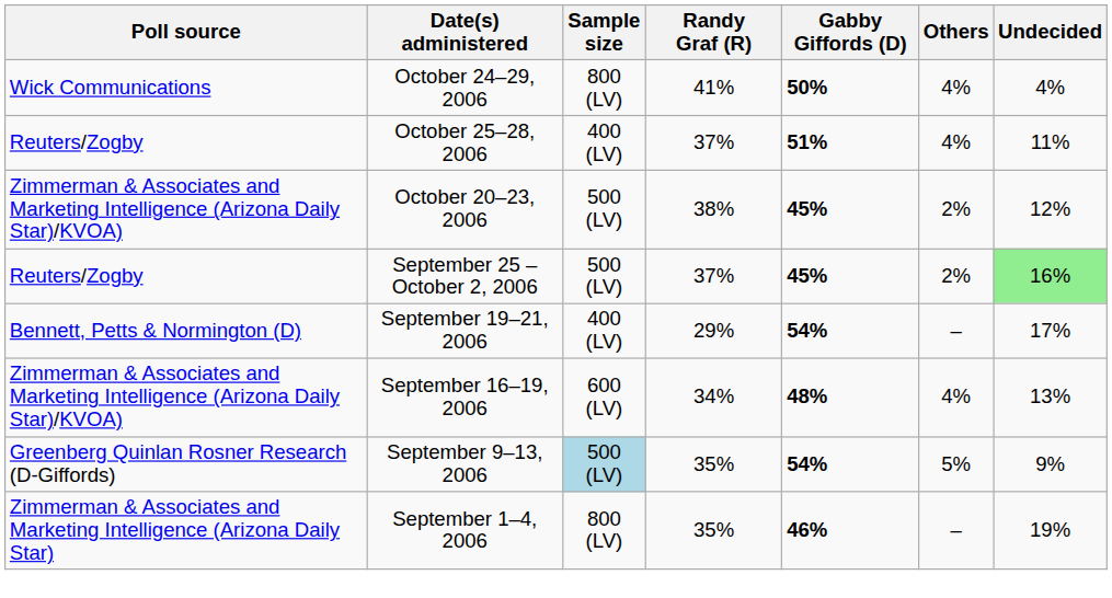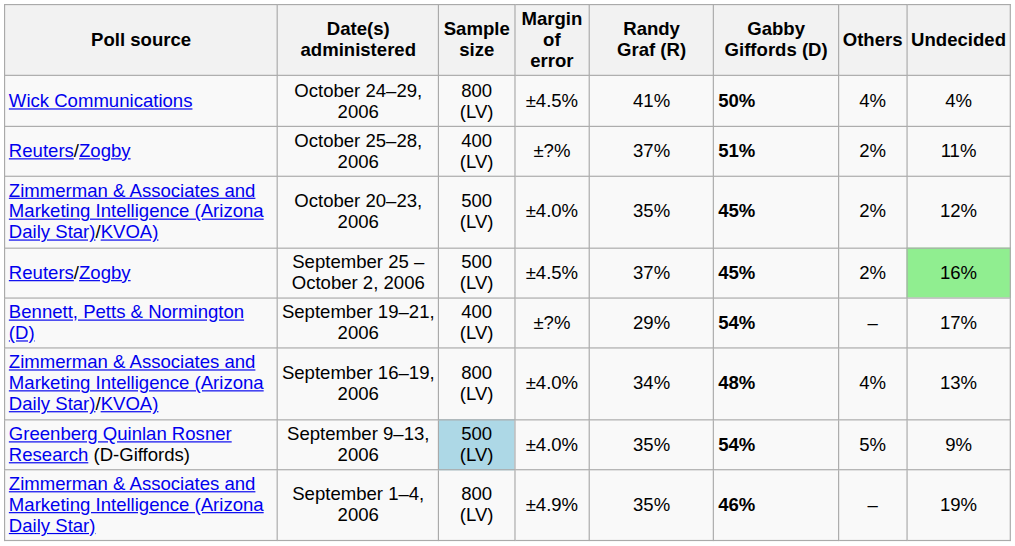 <table class="wikitable">
 <tr>
 <th>Poll source</th>
 <th>Date(s)<br>administered</th>
 <th>Sample<br>size</th>
+<th>Margin of <br>error</th>
 <th style="width:100px;">Randy<br>Graf (R)</th>
 <th style="width:100px;">Gabby<br>Giffords (D)</th>
 <th>Others</th>
 <th>Undecided</th>
 </tr>
 <tr>
 <td><a href='#'>Wick Communications</a></td>
 <td align=center>October 24–29, 2006</td>
 <td align=center>800 (LV)</td>
+<td align=center>±4.5%</td>
 <td align=center>41%</td>
 <td><strong>50%</strong></td>
 <td align=center>4%</td>
 <td align=center>4%</td>
 </tr>
 <tr>
 <td><a href='#'>Reuters</a>/<a href='#'>Zogby</a></td>
 <td align=center>October 25–28, 2006</td>
 <td align=center>400 (LV)</td>
+<td align=center>±?%</td>
 <td align=center>37%</td>
 <td><strong>51%</strong></td>
-<td align=center>4%</td>
+<td align=center>2%</td>
 <td align=center>11%</td>
 </tr>
 <tr>
 <td><a href='#'>Zimmerman & Associates and Marketing Intelligence (Arizona Daily Star)</a>/<a href='#'>KVOA)</a></td>
 <td align=center>October 20–23, 2006</td>
 <td align=center>500 (LV)</td>
-<td align=center>38%</td>
+<td align=center>±4.0%</td>
+<td align=center>35%</td>
 <td><strong>45%</strong></td>
 <td align=center>2%</td>
 <td align=center>12%</td>
 </tr>
 <tr>
 <td><a href='#'>Reuters</a>/<a href='#'>Zogby</a></td>
 <td align=center>September 25 – October 2, 2006</td>
 <td align=center>500 (LV)</td>
+<td align=center>±4.5%</td>
 <td align=center>37%</td>
 <td><strong>45%</strong></td>
 <td align=center>2%</td>
 <td align=center style="background: lightgreen;">16%</td>
 </tr>
 <tr>
 <td><a href='#'>Bennett, Petts & Normington (D)</a></td>
 <td align=center>September 19–21, 2006</td>
 <td align=center>400 (LV)</td>
+<td align=center>±?%</td>
 <td align=center>29%</td>
 <td><strong>54%</strong></td>
 <td align=center>–</td>
 <td align=center>17%</td>
 </tr>
 <tr>
 <td><a href='#'>Zimmerman & Associates and Marketing Intelligence (Arizona Daily Star)</a>/<a href='#'>KVOA)</a></td>
 <td align=center>September 16–19, 2006</td>
-<td align=center>600 (LV)</td>
+<td align=center>800 (LV)</td>
+<td align=center>±4.0%</td>
 <td align=center>34%</td>
 <td><strong>48%</strong></td>
 <td align=center>4%</td>
 <td align=center>13%</td>
 </tr>
 <tr>
 <td><a href='#'>Greenberg Quinlan Rosner Research</a> (D-Giffords)</td>
 <td align=center>September 9–13, 2006</td>
 <td align=center style="background: lightblue;">500 (LV)</td>
+<td align=center>±4.0%</td>
 <td align=center>35%</td>
 <td><strong>54%</strong></td>
 <td align=center>5%</td>
 <td align=center>9%</td>
 </tr>
 <tr>
 <td><a href='#'>Zimmerman & Associates and Marketing Intelligence (Arizona Daily Star)</a></td>
 <td align=center>September 1–4, 2006</td>
 <td align=center>800 (LV)</td>
+<td align=center>±4.9%</td>
 <td align=center>35%</td>
 <td><strong>46%</strong></td>
 <td align=center>–</td>
 <td align=center>19%</td>
 </tr>
 </table>
